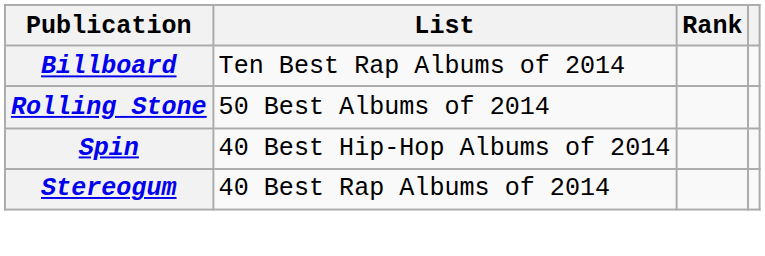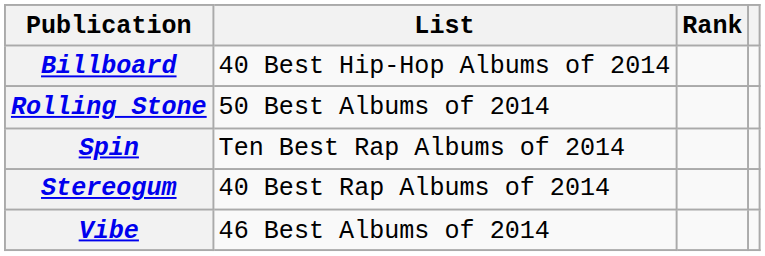 <table class="wikitable sortable plainrowheaders" style="border:none; margin:0;">
 <tr>
 <th scope="col">Publication</th>
 <th scope="col" class="unsortable">List</th>
 <th scope="col" data-sort-type="number">Rank</th>
 <th scope="col" class="unsortable"></th>
 </tr>
 <tr>
 <th scope="row"><em><a href='#'>Billboard</a></em></th>
-<td>Ten Best Rap Albums of 2014</td>
+<td>40 Best Hip-Hop Albums of 2014</td>
 <td></td>
 <td></td>
 </tr>
 <tr>
 <th scope="row"><em><a href='#'>Rolling Stone</a></em></th>
 <td>50 Best Albums of 2014</td>
 <td></td>
 <td></td>
 </tr>
 <tr>
 <th scope="row"><em><a href='#'>Spin</a></em></th>
-<td>40 Best Hip-Hop Albums of 2014</td>
+<td>Ten Best Rap Albums of 2014</td>
 <td></td>
 <td></td>
 </tr>
 <tr>
 <th scope="row"><em><a href='#'>Stereogum</a></em></th>
 <td>40 Best Rap Albums of 2014</td>
 <td></td>
 <td></td>
 </tr>
+<tr>
+<th scope="row"><em><a href='#'>Vibe</a></em></th>
+<td>46 Best Albums of 2014</td>
+<td></td>
+<td></td>
+</tr>
 </table>
